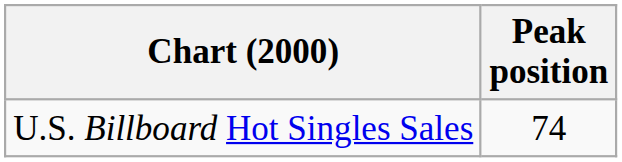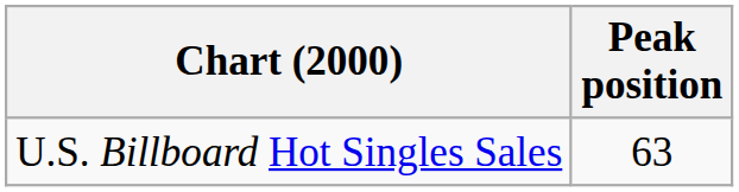 <table class="wikitable">
 <tr>
 <th align="left">Chart (2000)</th>
 <th align="left">Peak<br>position</th>
 </tr>
 <tr>
 <td align="left">U.S. <em>Billboard</em> <a href='#'>Hot Singles Sales</a></td>
-<td align="center">74</td>
+<td align="center">63</td>
 </tr>
 </table>
